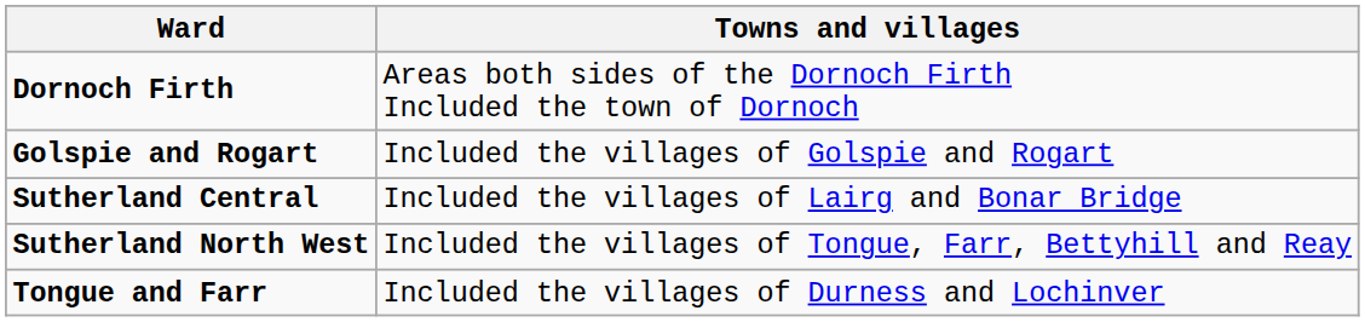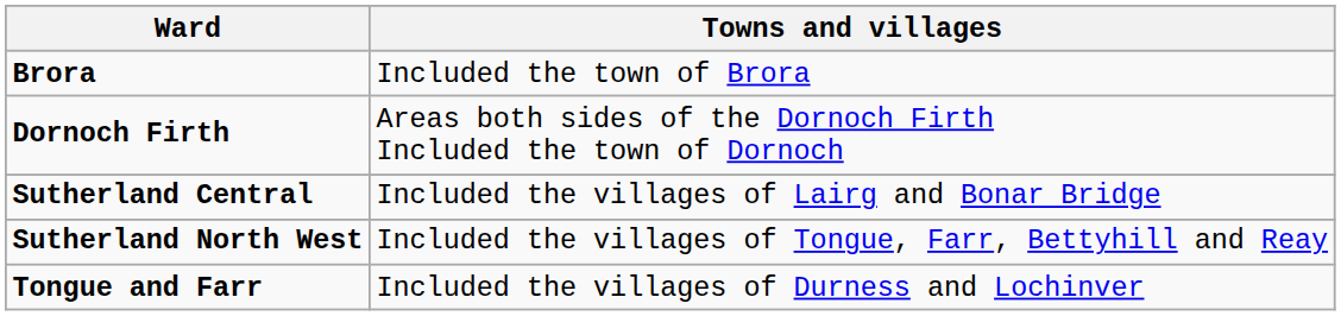 <table class="wikitable">
 <tr>
 <th>Ward</th>
 <th>Towns and villages</th>
 </tr>
 <tr>
+<td><strong>Brora</strong></td>
+<td>Included the town of <a href='#'>Brora</a></td>
+</tr>
+<tr>
 <td><strong>Dornoch Firth</strong></td>
 <td>Areas both sides of the <a href='#'>Dornoch Firth</a> <br> Included the town of <a href='#'>Dornoch</a></td>
-</tr>
-<tr>
-<td><strong>Golspie and Rogart</strong></td>
-<td>Included the villages of <a href='#'>Golspie</a> and <a href='#'>Rogart</a></td>
 </tr>
 <tr>
 <td><strong>Sutherland Central</strong></td>
 <td>Included the villages of <a href='#'>Lairg</a> and <a href='#'>Bonar Bridge</a></td>
 </tr>
 <tr>
 <td><strong>Sutherland North West</strong></td>
 <td>Included the villages of <a href='#'>Tongue</a>, <a href='#'>Farr</a>, <a href='#'>Bettyhill</a> and <a href='#'>Reay</a></td>
 </tr>
 <tr>
 <td><strong>Tongue and Farr</strong></td>
 <td>Included the villages of <a href='#'>Durness</a> and <a href='#'>Lochinver</a></td>
 </tr>
 </table>
